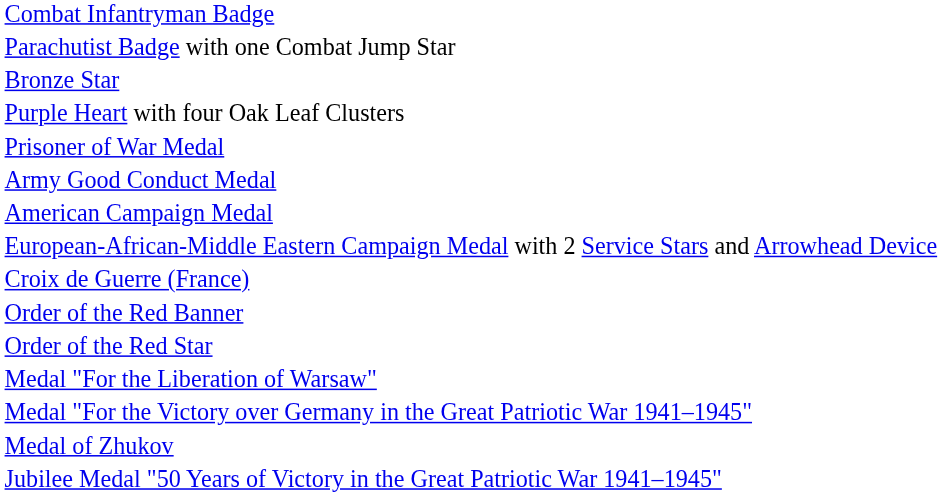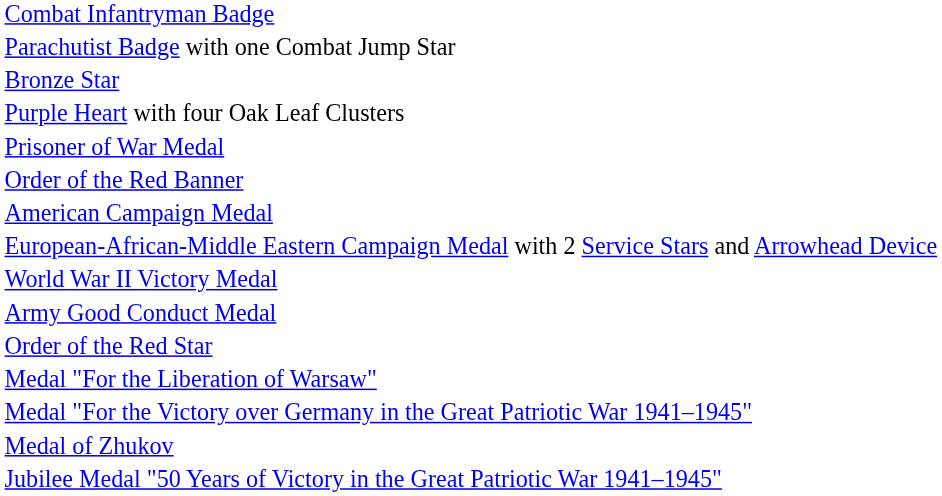 <table>
 <tr>
 <td></td>
 <td><a href='#'>Combat Infantryman Badge</a></td>
 </tr>
 <tr>
 <td></td>
 <td><a href='#'>Parachutist Badge</a> with one Combat Jump Star</td>
 </tr>
 <tr>
 <td></td>
 <td><a href='#'>Bronze Star</a></td>
 </tr>
 <tr>
 <td></td>
 <td><a href='#'>Purple Heart</a> with four Oak Leaf Clusters</td>
 </tr>
 <tr>
 <td></td>
 <td><a href='#'>Prisoner of War Medal</a></td>
 </tr>
 <tr>
 <td></td>
-<td><a href='#'>Army Good Conduct Medal</a></td>
+<td><a href='#'>Order of the Red Banner</a></td>
 </tr>
 <tr>
 <td></td>
 <td><a href='#'>American Campaign Medal</a></td>
 </tr>
 <tr>
 <td></td>
 <td><a href='#'>European-African-Middle Eastern Campaign Medal</a> with 2 <a href='#'>Service Stars</a> and <a href='#'>Arrowhead Device</a></td>
 </tr>
 <tr>
 <td></td>
-<td><a href='#'>Croix de Guerre (France)</a></td>
+<td><a href='#'>World War II Victory Medal</a></td>
 </tr>
 <tr>
 <td></td>
-<td><a href='#'>Order of the Red Banner</a></td>
+<td><a href='#'>Army Good Conduct Medal</a></td>
 </tr>
 <tr>
 <td></td>
 <td><a href='#'>Order of the Red Star</a></td>
 </tr>
 <tr>
 <td></td>
 <td><a href='#'>Medal "For the Liberation of Warsaw"</a></td>
 </tr>
 <tr>
 <td></td>
 <td><a href='#'>Medal "For the Victory over Germany in the Great Patriotic War 1941–1945" </a></td>
 </tr>
 <tr>
 <td></td>
 <td><a href='#'>Medal of Zhukov</a></td>
 </tr>
 <tr>
 <td></td>
 <td><a href='#'>Jubilee Medal "50 Years of Victory in the Great Patriotic War 1941–1945"</a></td>
 </tr>
 </table>
